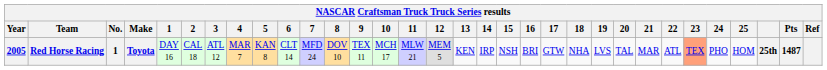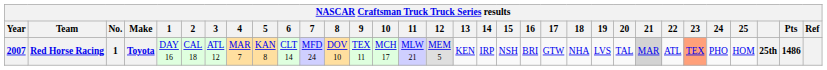 <table class="wikitable" style="text-align:center; font-size:75%">
 <tr>
 <th colspan="34"><a href='#'>NASCAR</a> <a href='#'>Craftsman Truck Truck Series</a> results</th>
 </tr>
 <tr>
 <th>Year</th>
 <th>Team</th>
 <th>No.</th>
 <th>Make</th>
 <th>1</th>
 <th>2</th>
 <th>3</th>
 <th>4</th>
 <th>5</th>
 <th>6</th>
 <th>7</th>
 <th>8</th>
 <th>9</th>
 <th>10</th>
 <th>11</th>
 <th>12</th>
 <th>13</th>
 <th>14</th>
 <th>15</th>
 <th>16</th>
 <th>17</th>
 <th>18</th>
 <th>19</th>
 <th>20</th>
 <th>21</th>
 <th>22</th>
 <th>23</th>
 <th>24</th>
 <th>25</th>
 <th></th>
 <th>Pts</th>
 <th>Ref</th>
 </tr>
 <tr>
-<th><a href='#'>2005</a></th>
+<th><a href='#'>2007</a></th>
 <th><a href='#'>Red Horse Racing</a></th>
 <th>1</th>
 <th><a href='#'>Toyota</a></th>
 <td style="background:#DFFFDF;"><a href='#'>DAY</a> <br><small>16</small></td>
 <td style="background:#DFFFDF;"><a href='#'>CAL</a> <br><small>18</small></td>
 <td style="background:#DFFFDF;"><a href='#'>ATL</a> <br><small>12</small></td>
 <td style="background:#FFDF9F;"><a href='#'>MAR</a> <br><small>7</small></td>
 <td style="background:#FFDF9F;"><a href='#'>KAN</a> <br><small>8</small></td>
 <td style="background:#DFFFDF;"><a href='#'>CLT</a> <br><small>14</small></td>
 <td style="background:#CFCFFF;"><a href='#'>MFD</a> <br><small>24</small></td>
 <td style="background:#FFDF9F;"><a href='#'>DOV</a> <br><small>10</small></td>
 <td style="background:#DFFFDF;"><a href='#'>TEX</a> <br><small>11</small></td>
 <td style="background:#DFFFDF;"><a href='#'>MCH</a> <br><small>17</small></td>
 <td style="background:#CFCFFF;"><a href='#'>MLW</a> <br><small>21</small></td>
 <td style="background:#DFDFDF;"><a href='#'>MEM</a> <br><small>5</small></td>
 <td><a href='#'>KEN</a></td>
 <td><a href='#'>IRP</a></td>
 <td><a href='#'>NSH</a></td>
 <td><a href='#'>BRI</a></td>
 <td><a href='#'>GTW</a></td>
 <td><a href='#'>NHA</a></td>
 <td><a href='#'>LVS</a></td>
 <td><a href='#'>TAL</a></td>
-<td><a href='#'>MAR</a></td>
+<td style="background: lightgrey;"><a href='#'>MAR</a></td>
 <td><a href='#'>ATL</a></td>
 <td style="background: lightsalmon;"><a href='#'>TEX</a></td>
 <td><a href='#'>PHO</a></td>
 <td><a href='#'>HOM</a></td>
 <th>25th</th>
-<th>1487</th>
+<th>1486</th>
 <th></th>
 </tr>
 </table>
